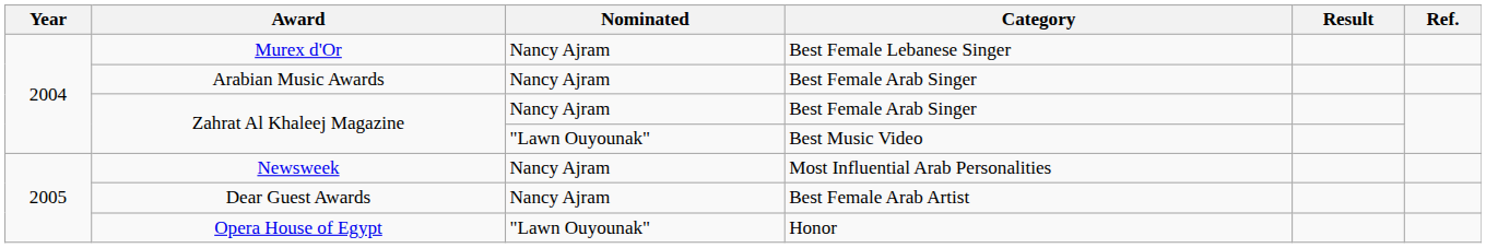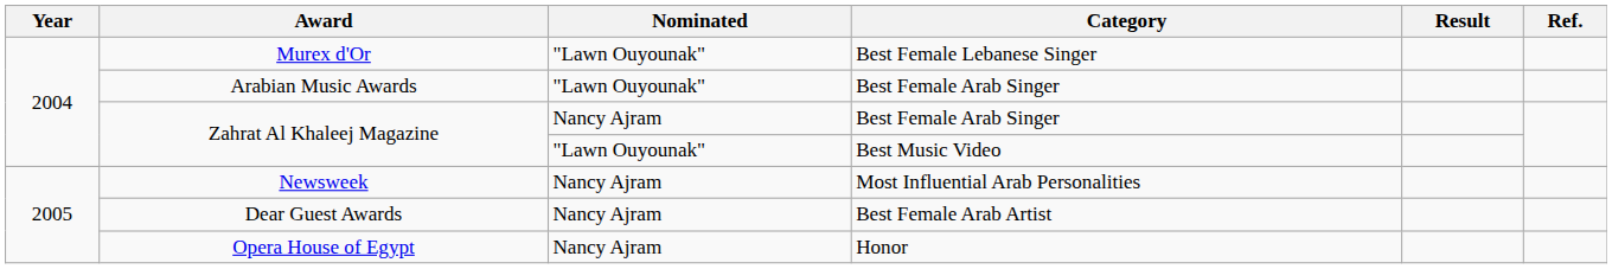 <table class="wikitable" style="width:100%;">
 <tr>
 <th>Year</th>
 <th>Award</th>
 <th>Nominated</th>
 <th>Category</th>
 <th>Result</th>
 <th>Ref.</th>
 </tr>
 <tr>
 <td rowspan="4" align="center">2004</td>
 <td align="center"><a href='#'>Murex d'Or</a></td>
-<td>Nancy Ajram</td>
+<td>"Lawn Ouyounak"</td>
 <td>Best Female Lebanese Singer</td>
 <td></td>
 <td align="center"></td>
 </tr>
 <tr>
 <td align="center">Arabian Music Awards</td>
-<td>Nancy Ajram</td>
+<td>"Lawn Ouyounak"</td>
 <td>Best Female Arab Singer</td>
 <td></td>
 <td align="center"></td>
 </tr>
 <tr>
 <td rowspan="2" align="center">Zahrat Al Khaleej Magazine</td>
 <td>Nancy Ajram</td>
 <td>Best Female Arab Singer</td>
 <td></td>
 <td rowspan="2" align="center"></td>
 </tr>
 <tr>
 <td>"Lawn Ouyounak"</td>
 <td>Best Music Video</td>
 <td></td>
 </tr>
 <tr>
 <td rowspan="4" align="center">2005</td>
 <td align="center"><a href='#'>Newsweek</a></td>
 <td>Nancy Ajram</td>
 <td>Most Influential Arab Personalities</td>
 <td></td>
 <td align="center"></td>
 </tr>
 <tr>
 <td align="center">Dear Guest Awards</td>
 <td>Nancy Ajram</td>
 <td>Best Female Arab Artist</td>
 <td></td>
 <td align="center"></td>
 </tr>
 <tr>
 <td align="center"><a href='#'>Opera House of Egypt</a></td>
-<td>"Lawn Ouyounak"</td>
+<td>Nancy Ajram</td>
 <td>Honor</td>
 <td></td>
 <td align="center"></td>
 </tr>
 </table>
